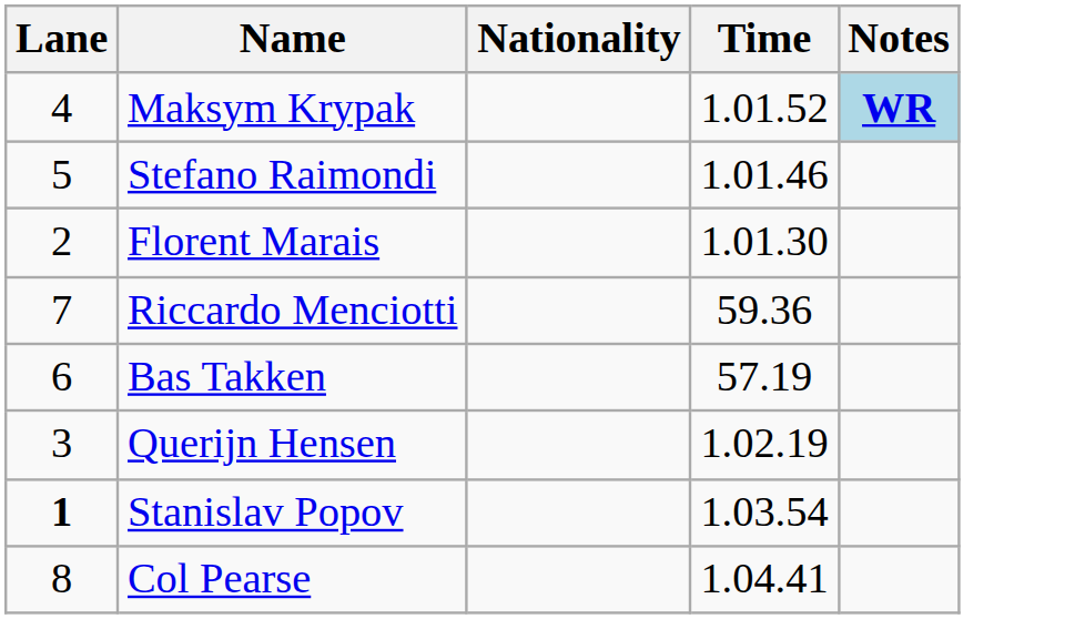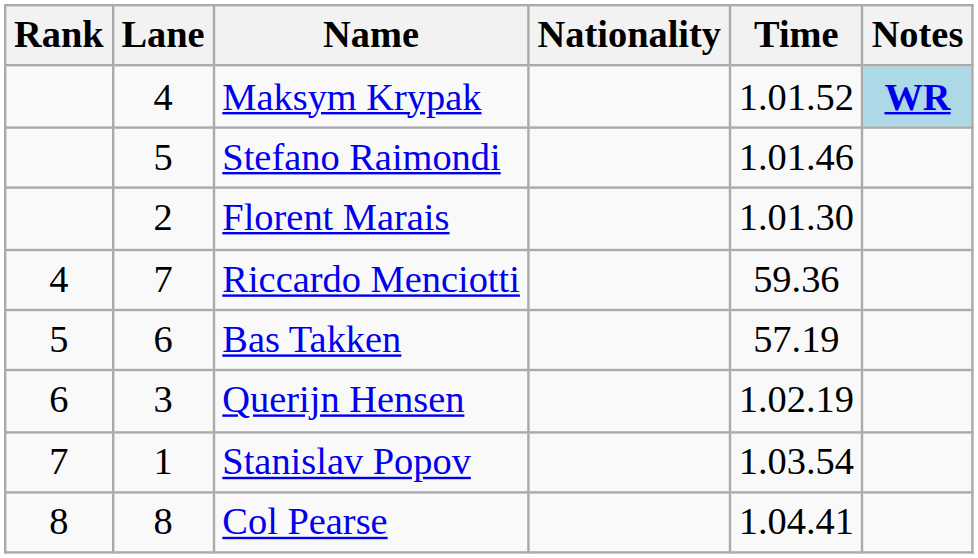 <table class="wikitable sortable" style="text-align:center">
 <tr>
+<th>Rank</th>
 <th>Lane</th>
 <th>Name</th>
 <th>Nationality</th>
 <th>Time</th>
 <th>Notes</th>
 </tr>
 <tr>
+<td></td>
 <td>4</td>
 <td align=left><a href='#'>Maksym Krypak</a></td>
 <td align=left></td>
 <td>1.01.52</td>
 <td style="background: lightblue;"><strong><a href='#'>WR</a></strong></td>
 </tr>
 <tr>
+<td></td>
 <td>5</td>
 <td align=left><a href='#'>Stefano Raimondi</a></td>
 <td align=left></td>
 <td>1.01.46</td>
 <td></td>
 </tr>
 <tr>
+<td></td>
 <td>2</td>
 <td align=left><a href='#'>Florent Marais</a></td>
 <td align=left></td>
 <td>1.01.30</td>
 <td></td>
 </tr>
 <tr>
+<td>4</td>
 <td>7</td>
 <td align=left><a href='#'>Riccardo Menciotti</a></td>
 <td align=left></td>
 <td>59.36</td>
 <td></td>
 </tr>
 <tr>
+<td>5</td>
 <td>6</td>
 <td align=left><a href='#'>Bas Takken</a></td>
 <td align=left></td>
 <td>57.19</td>
 <td></td>
 </tr>
 <tr>
+<td>6</td>
 <td>3</td>
 <td align=left><a href='#'>Querijn Hensen</a></td>
 <td align=left></td>
 <td>1.02.19</td>
 <td></td>
 </tr>
 <tr>
-<td><strong>1</strong></td>
+<td>7</td>
+<td>1</td>
 <td align=left><a href='#'>Stanislav Popov</a></td>
 <td align=left></td>
 <td>1.03.54</td>
 <td></td>
 </tr>
 <tr>
 <td>8</td>
+<td>8</td>
 <td align=left><a href='#'>Col Pearse</a></td>
 <td align=left></td>
 <td>1.04.41</td>
 <td></td>
 </tr>
 </table>
